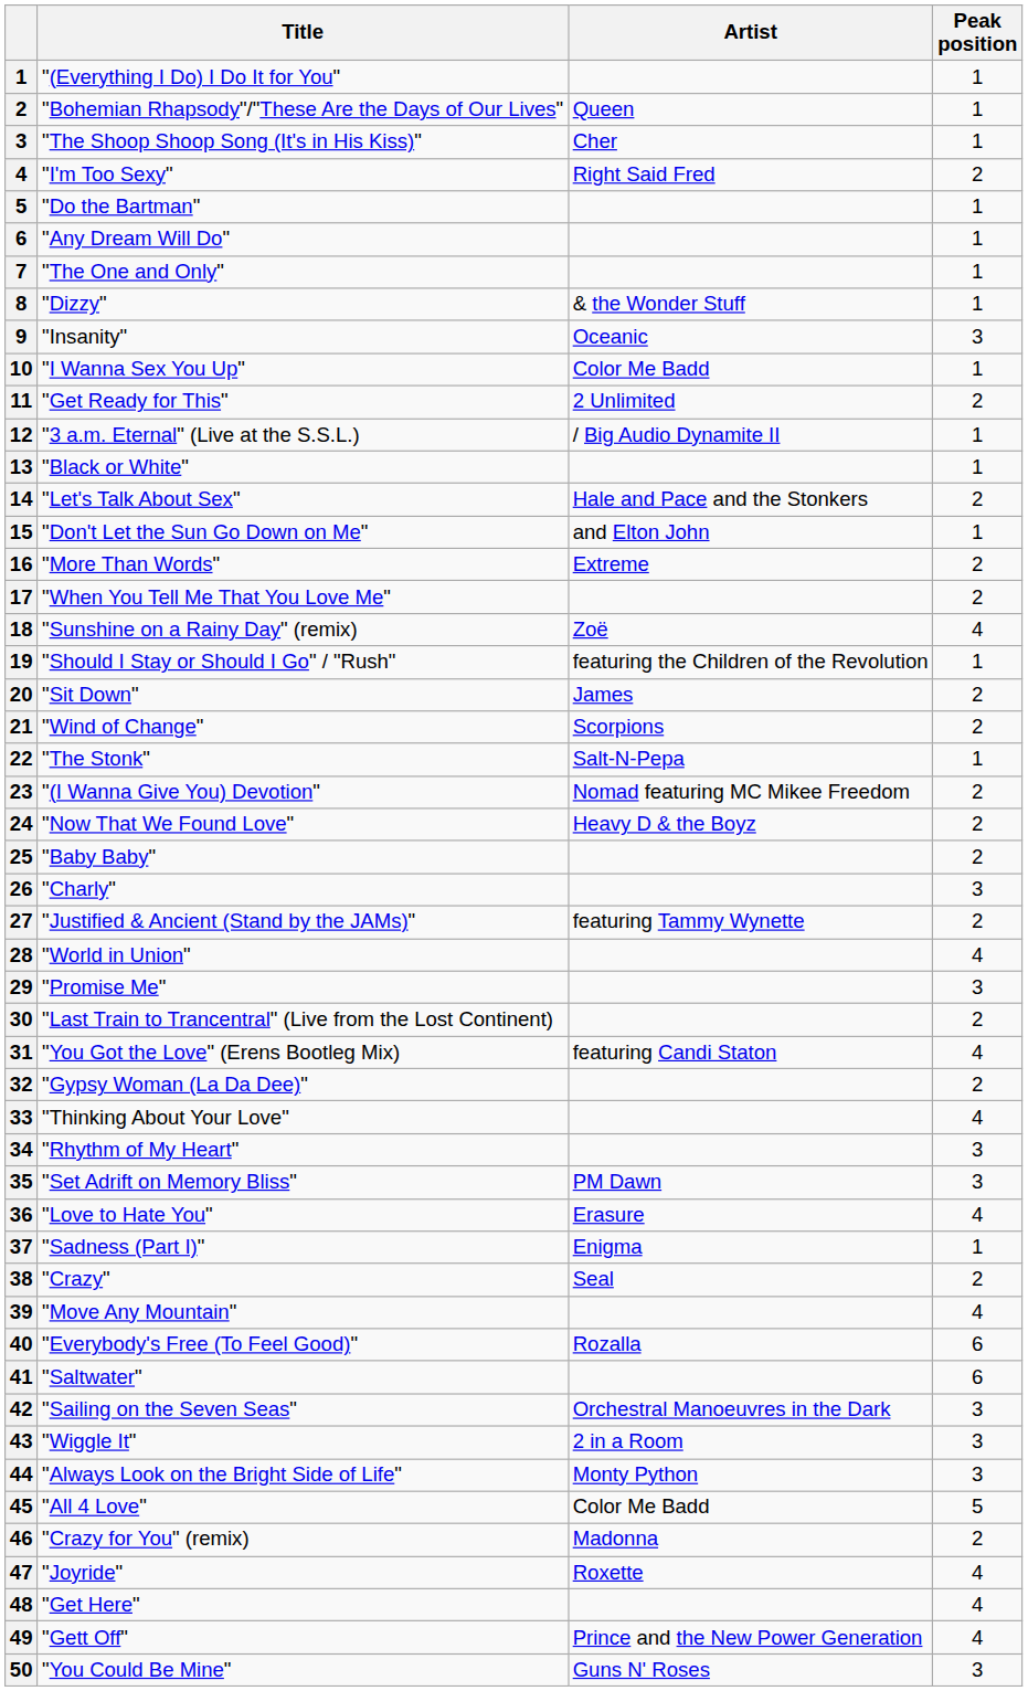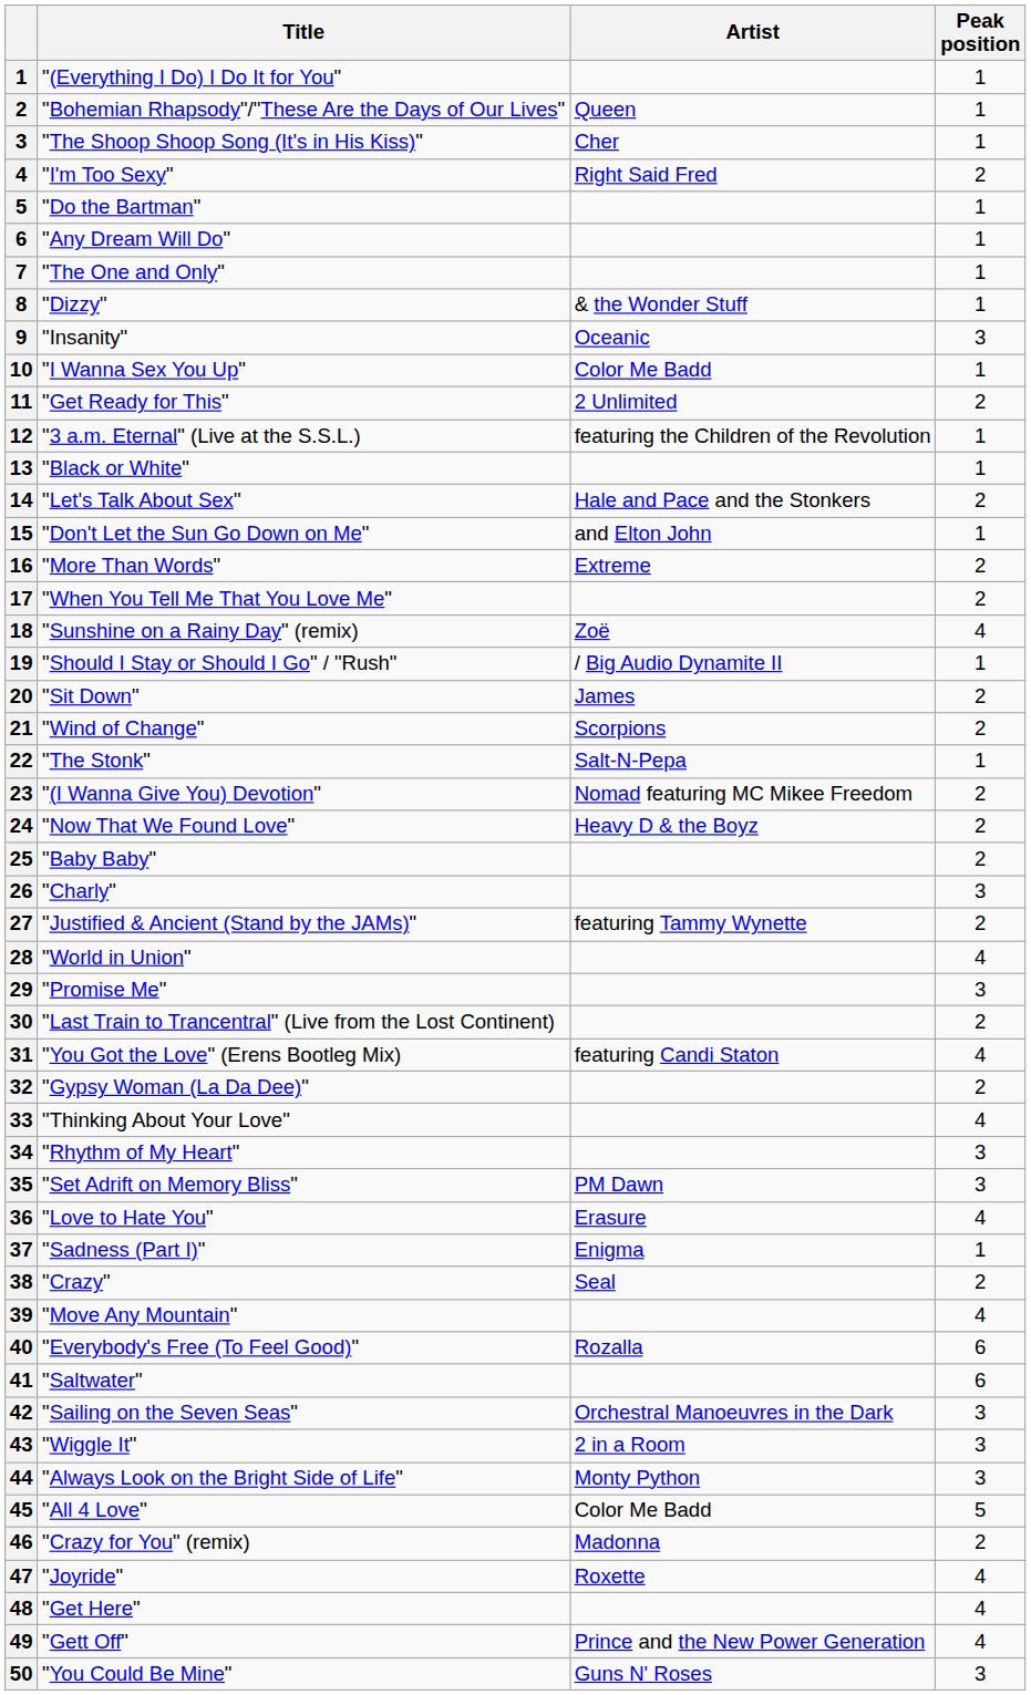 <table class="wikitable sortable plainrowheaders">
 <tr>
 <th scope=col></th>
 <th scope=col>Title</th>
 <th scope=col>Artist</th>
 <th scope=col>Peak<br>position</th>
 </tr>
 <tr>
 <th scope=row style="text-align:center;">1</th>
 <td>"<a href='#'>(Everything I Do) I Do It for You</a>"</td>
 <td></td>
 <td align="center">1</td>
 </tr>
 <tr>
 <th scope=row style="text-align:center;">2</th>
 <td>"<a href='#'>Bohemian Rhapsody</a>"/"<a href='#'>These Are the Days of Our Lives</a>"</td>
 <td><a href='#'>Queen</a></td>
 <td align="center">1</td>
 </tr>
 <tr>
 <th scope=row style="text-align:center;">3</th>
 <td>"<a href='#'>The Shoop Shoop Song (It's in His Kiss)</a>"</td>
 <td><a href='#'>Cher</a></td>
 <td align="center">1</td>
 </tr>
 <tr>
 <th scope=row style="text-align:center;">4</th>
 <td>"<a href='#'>I'm Too Sexy</a>"</td>
 <td><a href='#'>Right Said Fred</a></td>
 <td align="center">2</td>
 </tr>
 <tr>
 <th scope=row style="text-align:center;">5</th>
 <td>"<a href='#'>Do the Bartman</a>"</td>
 <td></td>
 <td align="center">1</td>
 </tr>
 <tr>
 <th scope=row style="text-align:center;">6</th>
 <td>"<a href='#'>Any Dream Will Do</a>"</td>
 <td></td>
 <td align="center">1</td>
 </tr>
 <tr>
 <th scope=row style="text-align:center;">7</th>
 <td>"<a href='#'>The One and Only</a>"</td>
 <td></td>
 <td align="center">1</td>
 </tr>
 <tr>
 <th scope=row style="text-align:center;">8</th>
 <td>"<a href='#'>Dizzy</a>"</td>
 <td> & <a href='#'>the Wonder Stuff</a></td>
 <td align="center">1</td>
 </tr>
 <tr>
 <th scope=row style="text-align:center;">9</th>
 <td>"Insanity"</td>
 <td><a href='#'>Oceanic</a></td>
 <td align="center">3</td>
 </tr>
 <tr>
 <th scope=row style="text-align:center;">10</th>
 <td>"<a href='#'>I Wanna Sex You Up</a>"</td>
 <td><a href='#'>Color Me Badd</a></td>
 <td align="center">1</td>
 </tr>
 <tr>
 <th scope=row style="text-align:center;">11</th>
 <td>"<a href='#'>Get Ready for This</a>"</td>
 <td><a href='#'>2 Unlimited</a></td>
 <td align="center">2</td>
 </tr>
 <tr>
 <th scope=row style="text-align:center;">12</th>
 <td>"<a href='#'>3 a.m. Eternal</a>" (Live at the S.S.L.)</td>
-<td> / <a href='#'>Big Audio Dynamite II</a></td>
+<td> featuring the Children of the Revolution</td>
 <td align="center">1</td>
 </tr>
 <tr>
 <th scope=row style="text-align:center;">13</th>
 <td>"<a href='#'>Black or White</a>"</td>
 <td></td>
 <td align="center">1</td>
 </tr>
 <tr>
 <th scope=row style="text-align:center;">14</th>
 <td>"<a href='#'>Let's Talk About Sex</a>"</td>
 <td><a href='#'>Hale and Pace</a> and the Stonkers</td>
 <td align="center">2</td>
 </tr>
 <tr>
 <th scope=row style="text-align:center;">15</th>
 <td>"<a href='#'>Don't Let the Sun Go Down on Me</a>"</td>
 <td> and <a href='#'>Elton John</a></td>
 <td align="center">1</td>
 </tr>
 <tr>
 <th scope=row style="text-align:center;">16</th>
 <td>"<a href='#'>More Than Words</a>"</td>
 <td><a href='#'>Extreme</a></td>
 <td align="center">2</td>
 </tr>
 <tr>
 <th scope=row style="text-align:center;">17</th>
 <td>"<a href='#'>When You Tell Me That You Love Me</a>"</td>
 <td></td>
 <td align="center">2</td>
 </tr>
 <tr>
 <th scope=row style="text-align:center;">18</th>
 <td>"<a href='#'>Sunshine on a Rainy Day</a>" (remix)</td>
 <td><a href='#'>Zoë</a></td>
 <td align="center">4</td>
 </tr>
 <tr>
 <th scope=row style="text-align:center;">19</th>
 <td>"<a href='#'>Should I Stay or Should I Go</a>" / "Rush"</td>
-<td> featuring the Children of the Revolution</td>
+<td> / <a href='#'>Big Audio Dynamite II</a></td>
 <td align="center">1</td>
 </tr>
 <tr>
 <th scope=row style="text-align:center;">20</th>
 <td>"<a href='#'>Sit Down</a>"</td>
 <td><a href='#'>James</a></td>
 <td align="center">2</td>
 </tr>
 <tr>
 <th scope=row style="text-align:center;">21</th>
 <td>"<a href='#'>Wind of Change</a>"</td>
 <td><a href='#'>Scorpions</a></td>
 <td align="center">2</td>
 </tr>
 <tr>
 <th scope=row style="text-align:center;">22</th>
 <td>"<a href='#'>The Stonk</a>"</td>
 <td><a href='#'>Salt-N-Pepa</a></td>
 <td align="center">1</td>
 </tr>
 <tr>
 <th scope=row style="text-align:center;">23</th>
 <td>"<a href='#'>(I Wanna Give You) Devotion</a>"</td>
 <td><a href='#'>Nomad</a> featuring MC Mikee Freedom</td>
 <td align="center">2</td>
 </tr>
 <tr>
 <th scope=row style="text-align:center;">24</th>
 <td>"<a href='#'>Now That We Found Love</a>"</td>
 <td><a href='#'>Heavy D & the Boyz</a></td>
 <td align="center">2</td>
 </tr>
 <tr>
 <th scope=row style="text-align:center;">25</th>
 <td>"<a href='#'>Baby Baby</a>"</td>
 <td></td>
 <td align="center">2</td>
 </tr>
 <tr>
 <th scope=row style="text-align:center;">26</th>
 <td>"<a href='#'>Charly</a>"</td>
 <td></td>
 <td align="center">3</td>
 </tr>
 <tr>
 <th scope=row style="text-align:center;">27</th>
 <td>"<a href='#'>Justified & Ancient (Stand by the JAMs)</a>"</td>
 <td> featuring <a href='#'>Tammy Wynette</a></td>
 <td align="center">2</td>
 </tr>
 <tr>
 <th scope=row style="text-align:center;">28</th>
 <td>"<a href='#'>World in Union</a>"</td>
 <td></td>
 <td align="center">4</td>
 </tr>
 <tr>
 <th scope=row style="text-align:center;">29</th>
 <td>"<a href='#'>Promise Me</a>"</td>
 <td></td>
 <td align="center">3</td>
 </tr>
 <tr>
 <th scope=row style="text-align:center;">30</th>
 <td>"<a href='#'>Last Train to Trancentral</a>" (Live from the Lost Continent)</td>
 <td></td>
 <td align="center">2</td>
 </tr>
 <tr>
 <th scope=row style="text-align:center;">31</th>
 <td>"<a href='#'>You Got the Love</a>" (Erens Bootleg Mix)</td>
 <td> featuring <a href='#'>Candi Staton</a></td>
 <td align="center">4</td>
 </tr>
 <tr>
 <th scope=row style="text-align:center;">32</th>
 <td>"<a href='#'>Gypsy Woman (La Da Dee)</a>"</td>
 <td></td>
 <td align="center">2</td>
 </tr>
 <tr>
 <th scope=row style="text-align:center;">33</th>
 <td>"Thinking About Your Love"</td>
 <td></td>
 <td align="center">4</td>
 </tr>
 <tr>
 <th scope=row style="text-align:center;">34</th>
 <td>"<a href='#'>Rhythm of My Heart</a>"</td>
 <td></td>
 <td align="center">3</td>
 </tr>
 <tr>
 <th scope=row style="text-align:center;">35</th>
 <td>"<a href='#'>Set Adrift on Memory Bliss</a>"</td>
 <td><a href='#'>PM Dawn</a></td>
 <td align="center">3</td>
 </tr>
 <tr>
 <th scope=row style="text-align:center;">36</th>
 <td>"<a href='#'>Love to Hate You</a>"</td>
 <td><a href='#'>Erasure</a></td>
 <td align="center">4</td>
 </tr>
 <tr>
 <th scope=row style="text-align:center;">37</th>
 <td>"<a href='#'>Sadness (Part I)</a>"</td>
 <td><a href='#'>Enigma</a></td>
 <td align="center">1</td>
 </tr>
 <tr>
 <th scope=row style="text-align:center;">38</th>
 <td>"<a href='#'>Crazy</a>"</td>
 <td><a href='#'>Seal</a></td>
 <td align="center">2</td>
 </tr>
 <tr>
 <th scope=row style="text-align:center;">39</th>
 <td>"<a href='#'>Move Any Mountain</a>"</td>
 <td></td>
 <td align="center">4</td>
 </tr>
 <tr>
 <th scope=row style="text-align:center;">40</th>
 <td>"<a href='#'>Everybody's Free (To Feel Good)</a>"</td>
 <td><a href='#'>Rozalla</a></td>
 <td align="center">6</td>
 </tr>
 <tr>
 <th scope=row style="text-align:center;">41</th>
 <td>"<a href='#'>Saltwater</a>"</td>
 <td></td>
 <td align="center">6</td>
 </tr>
 <tr>
 <th scope=row style="text-align:center;">42</th>
 <td>"<a href='#'>Sailing on the Seven Seas</a>"</td>
 <td><a href='#'>Orchestral Manoeuvres in the Dark</a></td>
 <td align="center">3</td>
 </tr>
 <tr>
 <th scope=row style="text-align:center;">43</th>
 <td>"<a href='#'>Wiggle It</a>"</td>
 <td><a href='#'>2 in a Room</a></td>
 <td align="center">3</td>
 </tr>
 <tr>
 <th scope=row style="text-align:center;">44</th>
 <td>"<a href='#'>Always Look on the Bright Side of Life</a>"</td>
 <td><a href='#'>Monty Python</a></td>
 <td align="center">3</td>
 </tr>
 <tr>
 <th scope=row style="text-align:center;">45</th>
 <td>"<a href='#'>All 4 Love</a>"</td>
 <td>Color Me Badd</td>
 <td align="center">5</td>
 </tr>
 <tr>
 <th scope=row style="text-align:center;">46</th>
 <td>"<a href='#'>Crazy for You</a>" (remix)</td>
 <td><a href='#'>Madonna</a></td>
 <td align="center">2</td>
 </tr>
 <tr>
 <th scope=row style="text-align:center;">47</th>
 <td>"<a href='#'>Joyride</a>"</td>
 <td><a href='#'>Roxette</a></td>
 <td align="center">4</td>
 </tr>
 <tr>
 <th scope=row style="text-align:center;">48</th>
 <td>"<a href='#'>Get Here</a>"</td>
 <td></td>
 <td align="center">4</td>
 </tr>
 <tr>
 <th scope=row style="text-align:center;">49</th>
 <td>"<a href='#'>Gett Off</a>"</td>
 <td><a href='#'>Prince</a> and <a href='#'>the New Power Generation</a></td>
 <td align="center">4</td>
 </tr>
 <tr>
 <th scope=row style="text-align:center;">50</th>
 <td>"<a href='#'>You Could Be Mine</a>"</td>
 <td><a href='#'>Guns N' Roses</a></td>
 <td align="center">3</td>
 </tr>
 </table>
